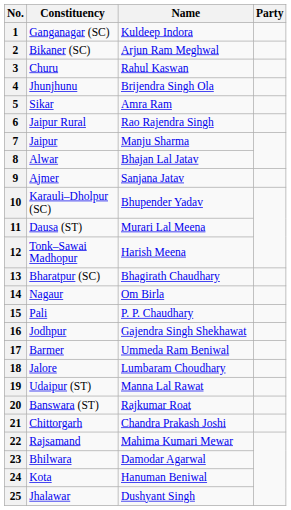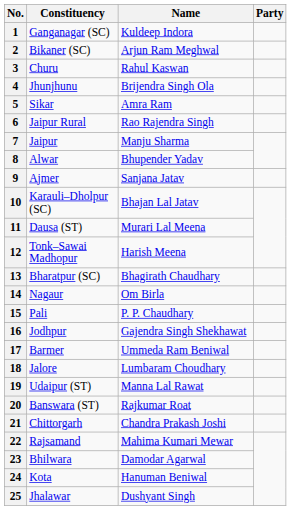 <table class="sortable wikitable">
 <tr>
 <th>No.</th>
 <th style="width:120px">Constituency</th>
 <th style="width:180px">Name</th>
 <th colspan=2>Party</th>
 </tr>
 <tr>
 <th>1</th>
 <td><a href='#'>Ganganagar</a> (SC)</td>
 <td><a href='#'>Kuldeep Indora</a></td>
 <td></td>
 </tr>
 <tr>
 <th>2</th>
 <td><a href='#'>Bikaner</a> (SC)</td>
 <td><a href='#'>Arjun Ram Meghwal</a></td>
 <td></td>
 </tr>
 <tr>
 <th>3</th>
 <td><a href='#'>Churu</a></td>
 <td><a href='#'>Rahul Kaswan</a></td>
 <td></td>
 </tr>
 <tr>
 <th>4</th>
 <td><a href='#'>Jhunjhunu</a></td>
 <td><a href='#'>Brijendra Singh Ola</a></td>
 </tr>
 <tr>
 <th>5</th>
 <td><a href='#'>Sikar</a></td>
 <td><a href='#'>Amra Ram</a></td>
 <td></td>
 </tr>
 <tr>
 <th>6</th>
 <td><a href='#'>Jaipur Rural</a></td>
 <td><a href='#'>Rao Rajendra Singh</a></td>
 <td></td>
 </tr>
 <tr>
 <th>7</th>
 <td><a href='#'>Jaipur</a></td>
 <td><a href='#'>Manju Sharma</a></td>
 </tr>
 <tr>
 <th>8</th>
 <td><a href='#'>Alwar</a></td>
-<td><a href='#'>Bhajan Lal Jatav</a></td>
+<td><a href='#'>Bhupender Yadav</a></td>
 </tr>
 <tr>
 <th>9</th>
 <td><a href='#'>Ajmer</a></td>
 <td><a href='#'>Sanjana Jatav</a></td>
 <td></td>
 </tr>
 <tr>
 <th>10</th>
 <td><a href='#'>Karauli–Dholpur</a> (SC)</td>
-<td><a href='#'>Bhupender Yadav</a></td>
+<td><a href='#'>Bhajan Lal Jatav</a></td>
 </tr>
 <tr>
 <th>11</th>
 <td><a href='#'>Dausa</a> (ST)</td>
 <td><a href='#'>Murari Lal Meena</a></td>
 </tr>
 <tr>
 <th>12</th>
 <td><a href='#'>Tonk–Sawai Madhopur</a></td>
 <td><a href='#'>Harish Meena</a></td>
 </tr>
 <tr>
 <th>13</th>
 <td><a href='#'>Bharatpur</a> (SC)</td>
 <td><a href='#'>Bhagirath Chaudhary</a></td>
 <td></td>
 </tr>
 <tr>
 <th>14</th>
 <td><a href='#'>Nagaur</a></td>
 <td><a href='#'>Om Birla</a></td>
 <td></td>
 </tr>
 <tr>
 <th>15</th>
 <td><a href='#'>Pali</a></td>
 <td><a href='#'>P. P. Chaudhary</a></td>
 <td></td>
 </tr>
 <tr>
 <th>16</th>
 <td><a href='#'>Jodhpur</a></td>
 <td><a href='#'>Gajendra Singh Shekhawat</a></td>
 </tr>
 <tr>
 <th>17</th>
 <td><a href='#'>Barmer</a></td>
 <td><a href='#'>Ummeda Ram Beniwal</a></td>
 <td></td>
 </tr>
 <tr>
 <th>18</th>
 <td><a href='#'>Jalore</a></td>
 <td><a href='#'>Lumbaram Choudhary</a></td>
 <td></td>
 </tr>
 <tr>
 <th>19</th>
 <td><a href='#'>Udaipur</a> (ST)</td>
 <td><a href='#'>Manna Lal Rawat</a></td>
 </tr>
 <tr>
 <th>20</th>
 <td><a href='#'>Banswara</a> (ST)</td>
 <td><a href='#'>Rajkumar Roat</a></td>
 <td></td>
 </tr>
 <tr>
 <th>21</th>
 <td><a href='#'>Chittorgarh</a></td>
 <td><a href='#'>Chandra Prakash Joshi</a></td>
 <td></td>
 </tr>
 <tr>
 <th>22</th>
 <td><a href='#'>Rajsamand</a></td>
 <td><a href='#'>Mahima Kumari Mewar</a></td>
 </tr>
 <tr>
 <th>23</th>
 <td><a href='#'>Bhilwara</a></td>
 <td><a href='#'>Damodar Agarwal</a></td>
 </tr>
 <tr>
 <th>24</th>
 <td><a href='#'>Kota</a></td>
 <td><a href='#'>Hanuman Beniwal</a></td>
 </tr>
 <tr>
 <th>25</th>
 <td><a href='#'>Jhalawar</a></td>
 <td><a href='#'>Dushyant Singh</a></td>
 </tr>
 </table>
